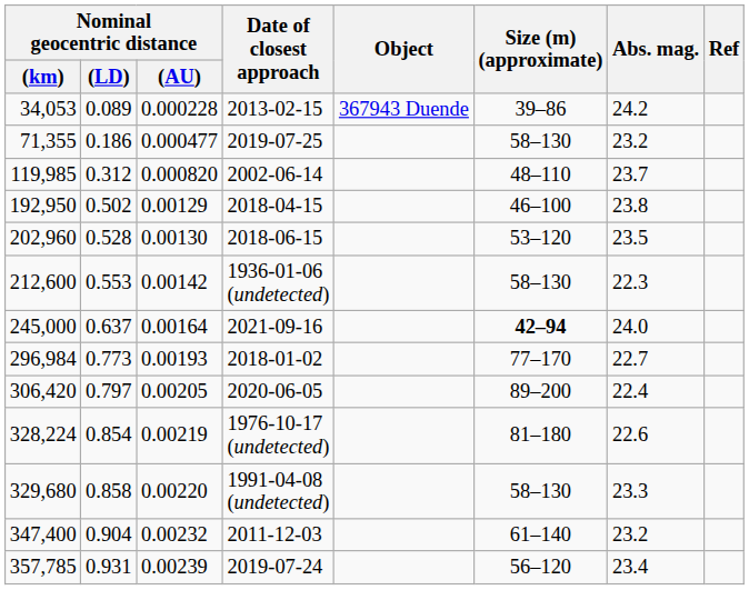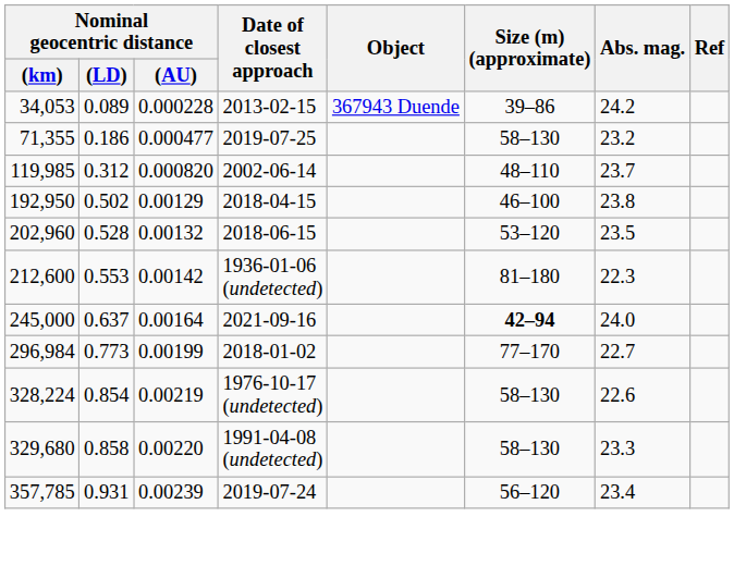 <table class="wikitable sortable">
 <tr>
 <th colspan=3>Nominal<br>geocentric distance</th>
 <th rowspan=2>Date of<br>closest<br>approach</th>
 <th rowspan=2>Object</th>
 <th rowspan=2>Size (m)<br>(approximate)</th>
 <th rowspan=2>Abs. mag.</th>
 <th rowspan=2>Ref</th>
 </tr>
 <tr>
 <th>(<a href='#'>km</a>)</th>
 <th>(<a href='#'>LD</a>)</th>
 <th>(<a href='#'>AU</a>)</th>
 </tr>
 <tr>
 <td align=right>34,053</td>
 <td align=right>0.089</td>
 <td>0.000228</td>
 <td>2013-02-15</td>
 <td align=left><a href='#'>367943 Duende</a></td>
 <td align=center>39–86</td>
 <td>24.2</td>
 <td></td>
 </tr>
 <tr>
 <td align=right>71,355</td>
 <td align=right>0.186</td>
 <td>0.000477</td>
 <td>2019-07-25</td>
 <td align=left></td>
 <td align=center>58–130</td>
 <td>23.2</td>
 <td></td>
 </tr>
 <tr>
 <td align=right>119,985</td>
 <td align=right>0.312</td>
 <td>0.000820</td>
 <td>2002-06-14</td>
 <td align=left></td>
 <td align=center>48–110</td>
 <td>23.7</td>
 <td></td>
 </tr>
 <tr>
 <td align=right>192,950</td>
 <td align=right>0.502</td>
 <td>0.00129</td>
 <td>2018-04-15</td>
 <td align=left></td>
 <td align=center>46–100</td>
 <td>23.8</td>
 <td></td>
 </tr>
 <tr>
 <td align=right>202,960</td>
 <td align=right>0.528</td>
-<td>0.00130</td>
+<td>0.00132</td>
 <td>2018-06-15</td>
 <td align=left></td>
 <td align=center>53–120</td>
 <td>23.5</td>
 <td></td>
 </tr>
 <tr>
 <td align=right>212,600</td>
 <td align=right>0.553</td>
 <td>0.00142</td>
 <td>1936-01-06<br>(<em>undetected</em>)</td>
 <td align=left></td>
-<td align=center>58–130</td>
+<td align=center>81–180</td>
 <td>22.3</td>
 <td></td>
 </tr>
 <tr>
 <td align=right>245,000</td>
 <td align=right>0.637</td>
 <td>0.00164</td>
 <td>2021-09-16</td>
 <td align=left></td>
 <td align=center><strong>42–94</strong></td>
 <td>24.0</td>
 <td></td>
 </tr>
 <tr>
 <td align=right>296,984</td>
 <td align=right>0.773</td>
-<td>0.00193</td>
+<td>0.00199</td>
 <td>2018-01-02</td>
 <td align=left></td>
 <td align=center>77–170</td>
 <td>22.7</td>
-<td></td>
-</tr>
-<tr>
-<td align=right>306,420</td>
-<td align=right>0.797</td>
-<td>0.00205</td>
-<td>2020-06-05</td>
-<td align=left></td>
-<td align=center>89–200</td>
-<td>22.4</td>
 <td></td>
 </tr>
 <tr>
 <td align=right>328,224</td>
 <td align=right>0.854</td>
 <td>0.00219</td>
 <td>1976-10-17<br>(<em>undetected</em>)</td>
 <td align=left></td>
-<td align=center>81–180</td>
+<td align=center>58–130</td>
 <td>22.6</td>
 <td></td>
 </tr>
 <tr>
 <td align=right>329,680</td>
 <td align=right>0.858</td>
 <td>0.00220</td>
 <td>1991-04-08<br>(<em>undetected</em>)</td>
 <td align=left></td>
 <td align=center>58–130</td>
 <td>23.3</td>
 <td></td>
 </tr>
 <tr>
-<td align=right>347,400</td>
-<td align=right>0.904</td>
-<td>0.00232</td>
-<td>2011-12-03</td>
-<td align=left></td>
-<td align=center>61–140</td>
-<td>23.2</td>
-<td></td>
-</tr>
-<tr>
 <td align=right>357,785</td>
 <td align=right>0.931</td>
 <td>0.00239</td>
 <td>2019-07-24</td>
 <td align=left></td>
 <td align=center>56–120</td>
 <td>23.4</td>
 <td></td>
 </tr>
 </table>
